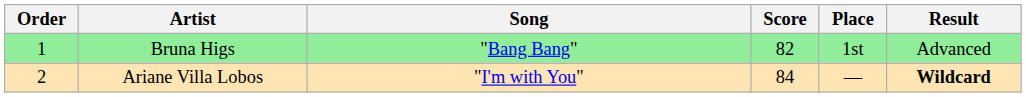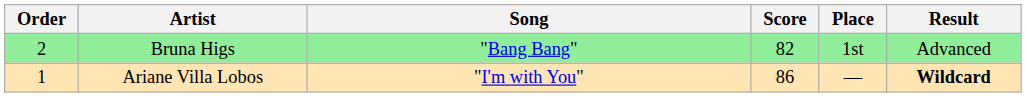 <table class="wikitable" style="text-align:center; width:70%;">
 <tr>
 <th scope="col" width="05%">Order</th>
 <th scope="col" width="17%">Artist</th>
 <th scope="col" width="33%">Song</th>
 <th scope="col" width="05%">Score</th>
 <th scope="col" width="05%">Place</th>
 <th scope="col" width="10%">Result</th>
 </tr>
 <tr bgcolor=90EE9B>
-<td>1</td>
+<td>2</td>
 <td>Bruna Higs</td>
 <td>"<a href='#'>Bang Bang</a>"</td>
 <td>82</td>
 <td>1st</td>
 <td>Advanced</td>
 </tr>
 <tr bgcolor=FFE5B4>
-<td>2</td>
+<td>1</td>
 <td>Ariane Villa Lobos</td>
 <td>"<a href='#'>I'm with You</a>"</td>
-<td>84</td>
+<td>86</td>
 <td>—</td>
 <td><strong>Wildcard</strong></td>
 </tr>
 </table>
